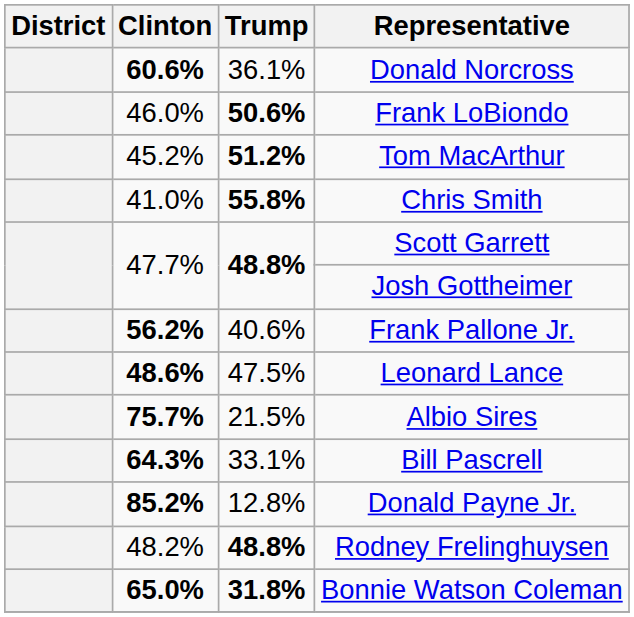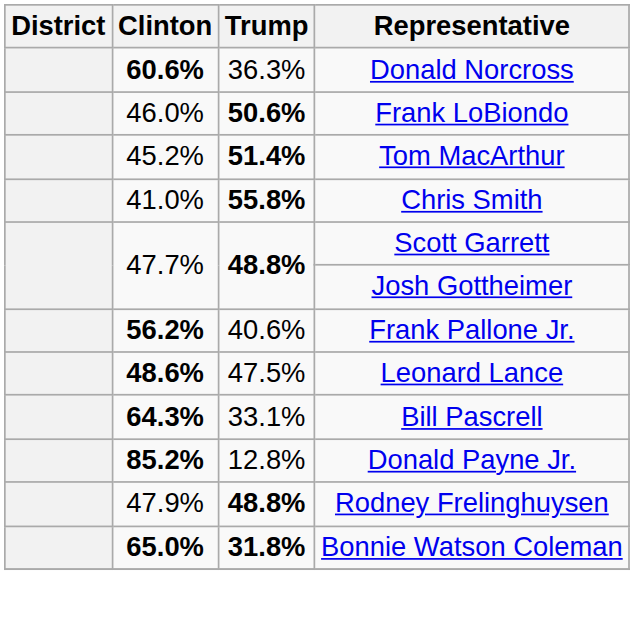 <table class=wikitable>
 <tr>
 <th>District</th>
 <th>Clinton</th>
 <th>Trump</th>
 <th>Representative</th>
 </tr>
 <tr align=center>
 <th></th>
 <td><strong>60.6%</strong></td>
-<td>36.1%</td>
+<td>36.3%</td>
 <td><a href='#'>Donald Norcross</a></td>
 </tr>
 <tr align=center>
 <th></th>
 <td>46.0%</td>
 <td><strong>50.6%</strong></td>
 <td><a href='#'>Frank LoBiondo</a></td>
 </tr>
 <tr align=center>
 <th></th>
 <td>45.2%</td>
-<td><strong>51.2%</strong></td>
+<td><strong>51.4%</strong></td>
 <td><a href='#'>Tom MacArthur</a></td>
 </tr>
 <tr align=center>
 <th></th>
 <td>41.0%</td>
 <td><strong>55.8%</strong></td>
 <td><a href='#'>Chris Smith</a></td>
 </tr>
 <tr align=center>
 <th rowspan=2 ></th>
 <td rowspan=2>47.7%</td>
 <td rowspan=2><strong>48.8%</strong></td>
 <td><a href='#'>Scott Garrett</a></td>
 </tr>
 <tr align=center>
 <td><a href='#'>Josh Gottheimer</a></td>
 </tr>
 <tr align=center>
 <th></th>
 <td><strong>56.2%</strong></td>
 <td>40.6%</td>
 <td><a href='#'>Frank Pallone Jr.</a></td>
 </tr>
 <tr align=center>
 <th></th>
 <td><strong>48.6%</strong></td>
 <td>47.5%</td>
 <td><a href='#'>Leonard Lance</a></td>
 </tr>
 <tr align=center>
 <th></th>
-<td><strong>75.7%</strong></td>
-<td>21.5%</td>
-<td><a href='#'>Albio Sires</a></td>
-</tr>
-<tr align=center>
-<th></th>
 <td><strong>64.3%</strong></td>
 <td>33.1%</td>
 <td><a href='#'>Bill Pascrell</a></td>
 </tr>
 <tr align=center>
 <th></th>
 <td><strong>85.2%</strong></td>
 <td>12.8%</td>
 <td><a href='#'>Donald Payne Jr.</a></td>
 </tr>
 <tr align=center>
 <th></th>
-<td>48.2%</td>
+<td>47.9%</td>
 <td><strong>48.8%</strong></td>
 <td><a href='#'>Rodney Frelinghuysen</a></td>
 </tr>
 <tr align=center>
 <th></th>
 <td><strong>65.0%</strong></td>
 <td><strong>31.8%</strong></td>
 <td><a href='#'>Bonnie Watson Coleman</a></td>
 </tr>
 <tr align=center>
 </tr>
 </table>
